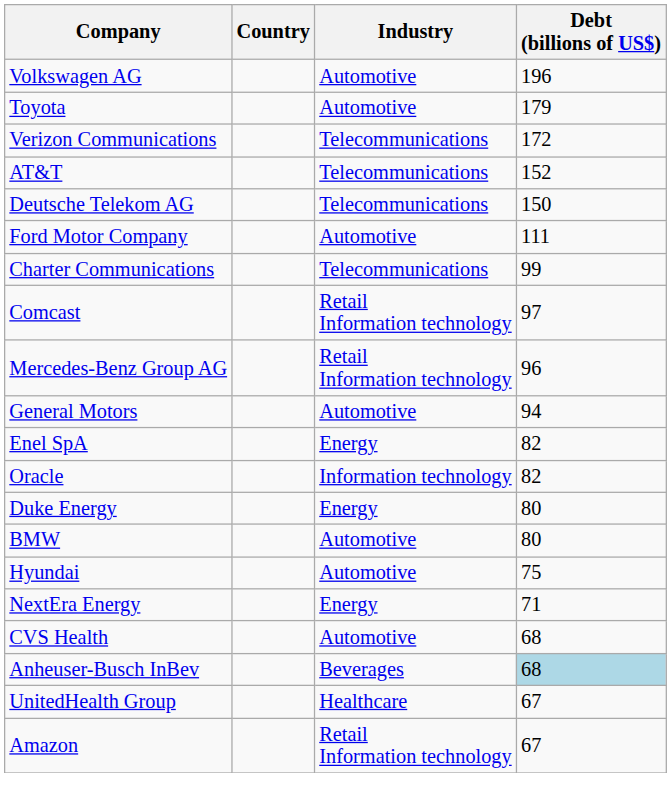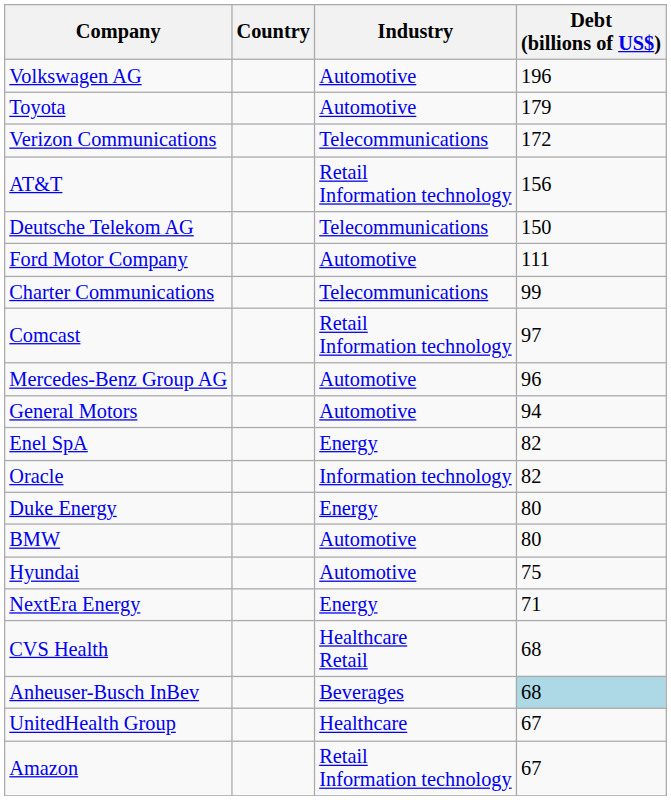 <table class="wikitable sortable">
 <tr>
 <th>Company</th>
 <th>Country</th>
 <th>Industry</th>
 <th>Debt<br>(billions of <a href='#'>US$</a>)</th>
 </tr>
 <tr>
 <td><a href='#'>Volkswagen AG</a></td>
 <td></td>
 <td><a href='#'>Automotive</a></td>
 <td>196</td>
 </tr>
 <tr>
 <td><a href='#'>Toyota</a></td>
 <td></td>
 <td><a href='#'>Automotive</a></td>
 <td>179</td>
 </tr>
 <tr>
 <td><a href='#'>Verizon Communications</a></td>
 <td></td>
 <td><a href='#'>Telecommunications</a></td>
 <td>172</td>
 </tr>
 <tr>
 <td><a href='#'>AT&T</a></td>
 <td></td>
-<td><a href='#'>Telecommunications</a></td>
-<td>152</td>
+<td><a href='#'>Retail</a><br><a href='#'>Information technology</a></td>
+<td>156</td>
 </tr>
 <tr>
 <td><a href='#'>Deutsche Telekom AG</a></td>
 <td></td>
 <td><a href='#'>Telecommunications</a></td>
 <td>150</td>
 </tr>
 <tr>
 <td><a href='#'>Ford Motor Company</a></td>
 <td></td>
 <td><a href='#'>Automotive</a></td>
 <td>111</td>
 </tr>
 <tr>
 <td><a href='#'>Charter Communications</a></td>
 <td></td>
 <td><a href='#'>Telecommunications</a></td>
 <td>99</td>
 </tr>
 <tr>
 <td><a href='#'>Comcast</a></td>
 <td></td>
 <td><a href='#'>Retail</a><br><a href='#'>Information technology</a></td>
 <td>97</td>
 </tr>
 <tr>
 <td><a href='#'>Mercedes-Benz Group AG</a></td>
 <td></td>
-<td><a href='#'>Retail</a><br><a href='#'>Information technology</a></td>
+<td><a href='#'>Automotive</a></td>
 <td>96</td>
 </tr>
 <tr>
 <td><a href='#'>General Motors</a></td>
 <td></td>
 <td><a href='#'>Automotive</a></td>
 <td>94</td>
 </tr>
 <tr>
 <td><a href='#'>Enel SpA</a></td>
 <td></td>
 <td><a href='#'>Energy</a></td>
 <td>82</td>
 </tr>
 <tr>
 <td><a href='#'>Oracle</a></td>
 <td></td>
 <td><a href='#'>Information technology</a></td>
 <td>82</td>
 </tr>
 <tr>
 <td><a href='#'>Duke Energy</a></td>
 <td></td>
 <td><a href='#'>Energy</a></td>
 <td>80</td>
 </tr>
 <tr>
 <td><a href='#'>BMW</a></td>
 <td></td>
 <td><a href='#'>Automotive</a></td>
 <td>80</td>
 </tr>
 <tr>
 <td><a href='#'>Hyundai</a></td>
 <td></td>
 <td><a href='#'>Automotive</a></td>
 <td>75</td>
 </tr>
 <tr>
 <td><a href='#'>NextEra Energy</a></td>
 <td></td>
 <td><a href='#'>Energy</a></td>
 <td>71</td>
 </tr>
 <tr>
 <td><a href='#'>CVS Health</a></td>
 <td></td>
-<td><a href='#'>Automotive</a></td>
+<td><a href='#'>Healthcare</a><br><a href='#'>Retail</a></td>
 <td>68</td>
 </tr>
 <tr>
 <td><a href='#'>Anheuser-Busch InBev</a></td>
 <td></td>
 <td><a href='#'>Beverages</a></td>
 <td style="background: lightblue;">68</td>
 </tr>
 <tr>
 <td><a href='#'>UnitedHealth Group</a></td>
 <td></td>
 <td><a href='#'>Healthcare</a></td>
 <td>67</td>
 </tr>
 <tr>
 <td><a href='#'>Amazon</a></td>
 <td></td>
 <td><a href='#'>Retail</a><br><a href='#'>Information technology</a></td>
 <td>67</td>
 </tr>
 </table>
